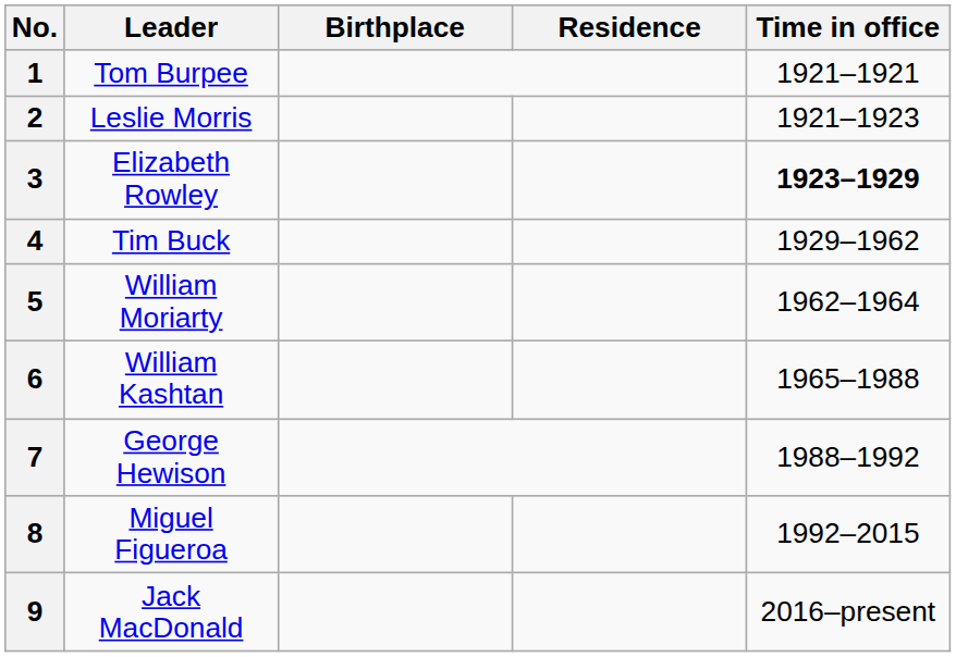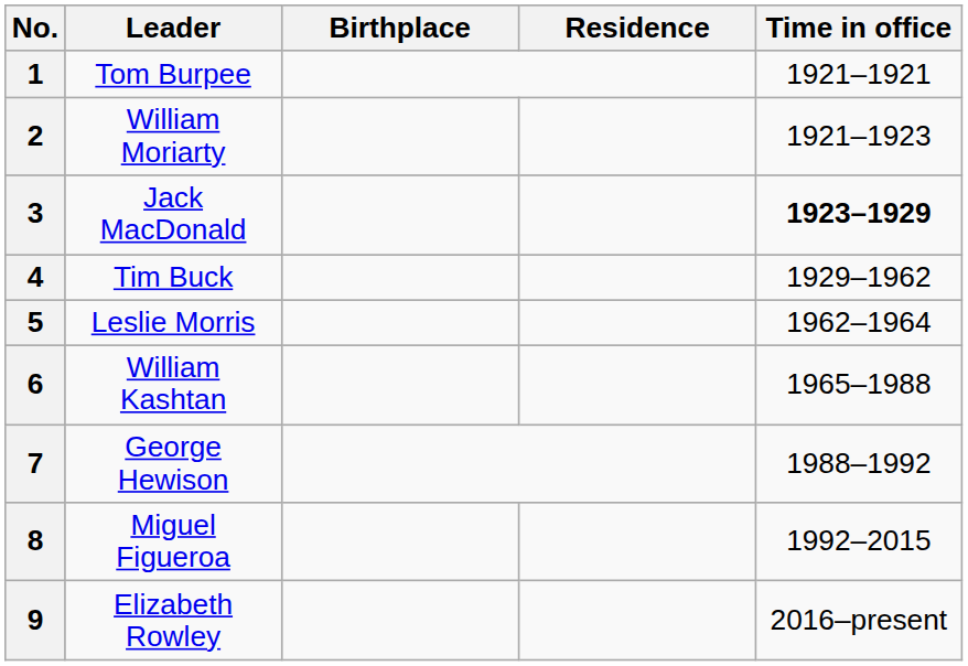 <table class="wikitable" style="text-align:center;">
 <tr>
 <th>No.</th>
 <th width = 112px>Leader<br></th>
 <th width = 124px>Birthplace</th>
 <th width = 124px>Residence</th>
 <th width = 106px>Time in office<br></th>
 </tr>
 <tr>
 <th>1</th>
 <td><a href='#'>Tom Burpee</a><br></td>
 <td colspan="2"></td>
 <td>1921–1921<br></td>
 </tr>
 <tr>
 <th>2</th>
-<td><a href='#'>Leslie Morris</a><br></td>
+<td><a href='#'>William Moriarty</a><br></td>
 <td></td>
 <td></td>
 <td>1921–1923<br></td>
 </tr>
 <tr>
 <th>3</th>
-<td><a href='#'>Elizabeth Rowley</a><br></td>
+<td><a href='#'>Jack MacDonald</a><br></td>
 <td></td>
 <td></td>
 <td><strong>1923–1929<br></strong></td>
 </tr>
 <tr>
 <th>4</th>
 <td><a href='#'>Tim Buck</a><br></td>
 <td></td>
 <td></td>
 <td>1929–1962<br></td>
 </tr>
 <tr>
 <th>5</th>
-<td><a href='#'>William Moriarty</a><br></td>
+<td><a href='#'>Leslie Morris</a><br></td>
 <td></td>
 <td></td>
 <td>1962–1964<br></td>
 </tr>
 <tr>
 <th>6</th>
 <td><a href='#'>William Kashtan</a><br></td>
 <td></td>
 <td></td>
 <td>1965–1988<br></td>
 </tr>
 <tr>
 <th>7</th>
 <td><a href='#'>George Hewison</a><br></td>
 <td colspan="2"></td>
 <td>1988–1992<br></td>
 </tr>
 <tr>
 <th>8</th>
 <td><a href='#'>Miguel Figueroa</a><br></td>
 <td></td>
 <td></td>
 <td>1992–2015<br></td>
 </tr>
 <tr>
 <th>9</th>
-<td><a href='#'>Jack MacDonald</a><br></td>
+<td><a href='#'>Elizabeth Rowley</a><br></td>
 <td></td>
 <td></td>
 <td>2016–present<br></td>
 </tr>
 </table>
